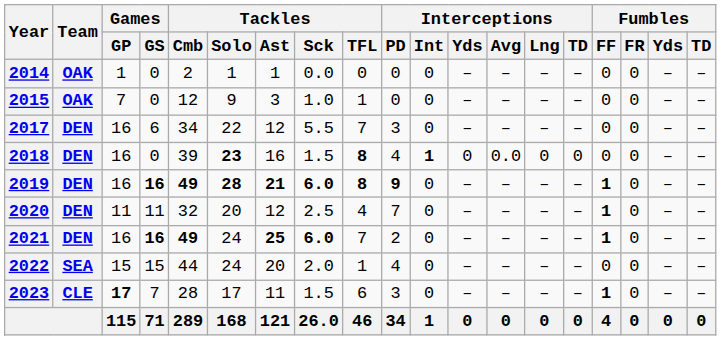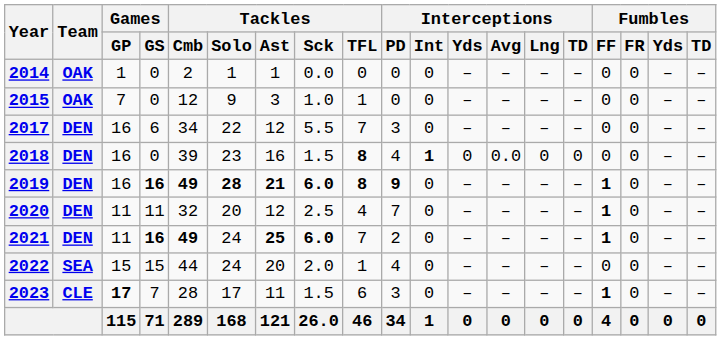 <table class="wikitable" style="text-align:center;">
 <tr>
 <th rowspan="2">Year</th>
 <th rowspan="2">Team</th>
 <th colspan="2">Games</th>
 <th colspan="5">Tackles</th>
 <th colspan="6">Interceptions</th>
 <th colspan="4">Fumbles</th>
 </tr>
 <tr>
 <th>GP</th>
 <th>GS</th>
 <th>Cmb</th>
 <th>Solo</th>
 <th>Ast</th>
 <th>Sck</th>
 <th>TFL</th>
 <th>PD</th>
 <th>Int</th>
 <th>Yds</th>
 <th>Avg</th>
 <th>Lng</th>
 <th>TD</th>
 <th>FF</th>
 <th>FR</th>
 <th>Yds</th>
 <th>TD</th>
 </tr>
 <tr>
 <th><a href='#'>2014</a></th>
 <th><a href='#'>OAK</a></th>
 <td>1</td>
 <td>0</td>
 <td>2</td>
 <td>1</td>
 <td>1</td>
 <td>0.0</td>
 <td>0</td>
 <td>0</td>
 <td>0</td>
 <td>–</td>
 <td>–</td>
 <td>–</td>
 <td>–</td>
 <td>0</td>
 <td>0</td>
 <td>–</td>
 <td>–</td>
 </tr>
 <tr>
 <th><a href='#'>2015</a></th>
 <th><a href='#'>OAK</a></th>
 <td>7</td>
 <td>0</td>
 <td>12</td>
 <td>9</td>
 <td>3</td>
 <td>1.0</td>
 <td>1</td>
 <td>0</td>
 <td>0</td>
 <td>–</td>
 <td>–</td>
 <td>–</td>
 <td>–</td>
 <td>0</td>
 <td>0</td>
 <td>–</td>
 <td>–</td>
 </tr>
 <tr>
 <th><a href='#'>2017</a></th>
 <th><a href='#'>DEN</a></th>
 <td>16</td>
 <td>6</td>
 <td>34</td>
 <td>22</td>
 <td>12</td>
 <td>5.5</td>
 <td>7</td>
 <td>3</td>
 <td>0</td>
 <td>–</td>
 <td>–</td>
 <td>–</td>
 <td>–</td>
 <td>0</td>
 <td>0</td>
 <td>–</td>
 <td>–</td>
 </tr>
 <tr>
 <th><a href='#'>2018</a></th>
 <th><a href='#'>DEN</a></th>
 <td>16</td>
 <td>0</td>
 <td>39</td>
-<td><strong>23</strong></td>
+<td>23</td>
 <td>16</td>
 <td>1.5</td>
 <td><strong>8</strong></td>
 <td>4</td>
 <td><strong>1</strong></td>
 <td>0</td>
 <td>0.0</td>
 <td>0</td>
 <td>0</td>
 <td>0</td>
 <td>0</td>
 <td>–</td>
 <td>–</td>
 </tr>
 <tr>
 <th><a href='#'>2019</a></th>
 <th><a href='#'>DEN</a></th>
 <td>16</td>
 <td><strong>16</strong></td>
 <td><strong>49</strong></td>
 <td><strong>28</strong></td>
 <td><strong>21</strong></td>
 <td><strong>6.0</strong></td>
 <td><strong>8</strong></td>
 <td><strong>9</strong></td>
 <td>0</td>
 <td>–</td>
 <td>–</td>
 <td>–</td>
 <td>–</td>
 <td><strong>1</strong></td>
 <td>0</td>
 <td>–</td>
 <td>–</td>
 </tr>
 <tr>
 <th><a href='#'>2020</a></th>
 <th><a href='#'>DEN</a></th>
 <td>11</td>
 <td>11</td>
 <td>32</td>
 <td>20</td>
 <td>12</td>
 <td>2.5</td>
 <td>4</td>
 <td>7</td>
 <td>0</td>
 <td>–</td>
 <td>–</td>
 <td>–</td>
 <td>–</td>
 <td><strong>1</strong></td>
 <td>0</td>
 <td>–</td>
 <td>–</td>
 </tr>
 <tr>
 <th><a href='#'>2021</a></th>
 <th><a href='#'>DEN</a></th>
-<td>16</td>
+<td>11</td>
 <td><strong>16</strong></td>
 <td><strong>49</strong></td>
 <td>24</td>
 <td><strong>25</strong></td>
 <td><strong>6.0</strong></td>
 <td>7</td>
 <td>2</td>
 <td>0</td>
 <td>–</td>
 <td>–</td>
 <td>–</td>
 <td>–</td>
 <td><strong>1</strong></td>
 <td>0</td>
 <td>–</td>
 <td>–</td>
 </tr>
 <tr>
 <th><a href='#'>2022</a></th>
 <th><a href='#'>SEA</a></th>
 <td>15</td>
 <td>15</td>
 <td>44</td>
 <td>24</td>
 <td>20</td>
 <td>2.0</td>
 <td>1</td>
 <td>4</td>
 <td>0</td>
 <td>–</td>
 <td>–</td>
 <td>–</td>
 <td>–</td>
 <td>0</td>
 <td>0</td>
 <td>–</td>
 <td>–</td>
 </tr>
 <tr>
 <th><a href='#'>2023</a></th>
 <th><a href='#'>CLE</a></th>
 <td><strong>17</strong></td>
 <td>7</td>
 <td>28</td>
 <td>17</td>
 <td>11</td>
 <td>1.5</td>
 <td>6</td>
 <td>3</td>
 <td>0</td>
 <td>–</td>
 <td>–</td>
 <td>–</td>
 <td>–</td>
 <td><strong>1</strong></td>
 <td>0</td>
 <td>–</td>
 <td>–</td>
 </tr>
 <tr>
 <th colspan="2"></th>
 <th>115</th>
 <th>71</th>
 <th>289</th>
 <th>168</th>
 <th>121</th>
 <th>26.0</th>
 <th>46</th>
 <th>34</th>
 <th>1</th>
 <th>0</th>
 <th>0</th>
 <th>0</th>
 <th>0</th>
 <th>4</th>
 <th>0</th>
 <th>0</th>
 <th>0</th>
 </tr>
 </table>
